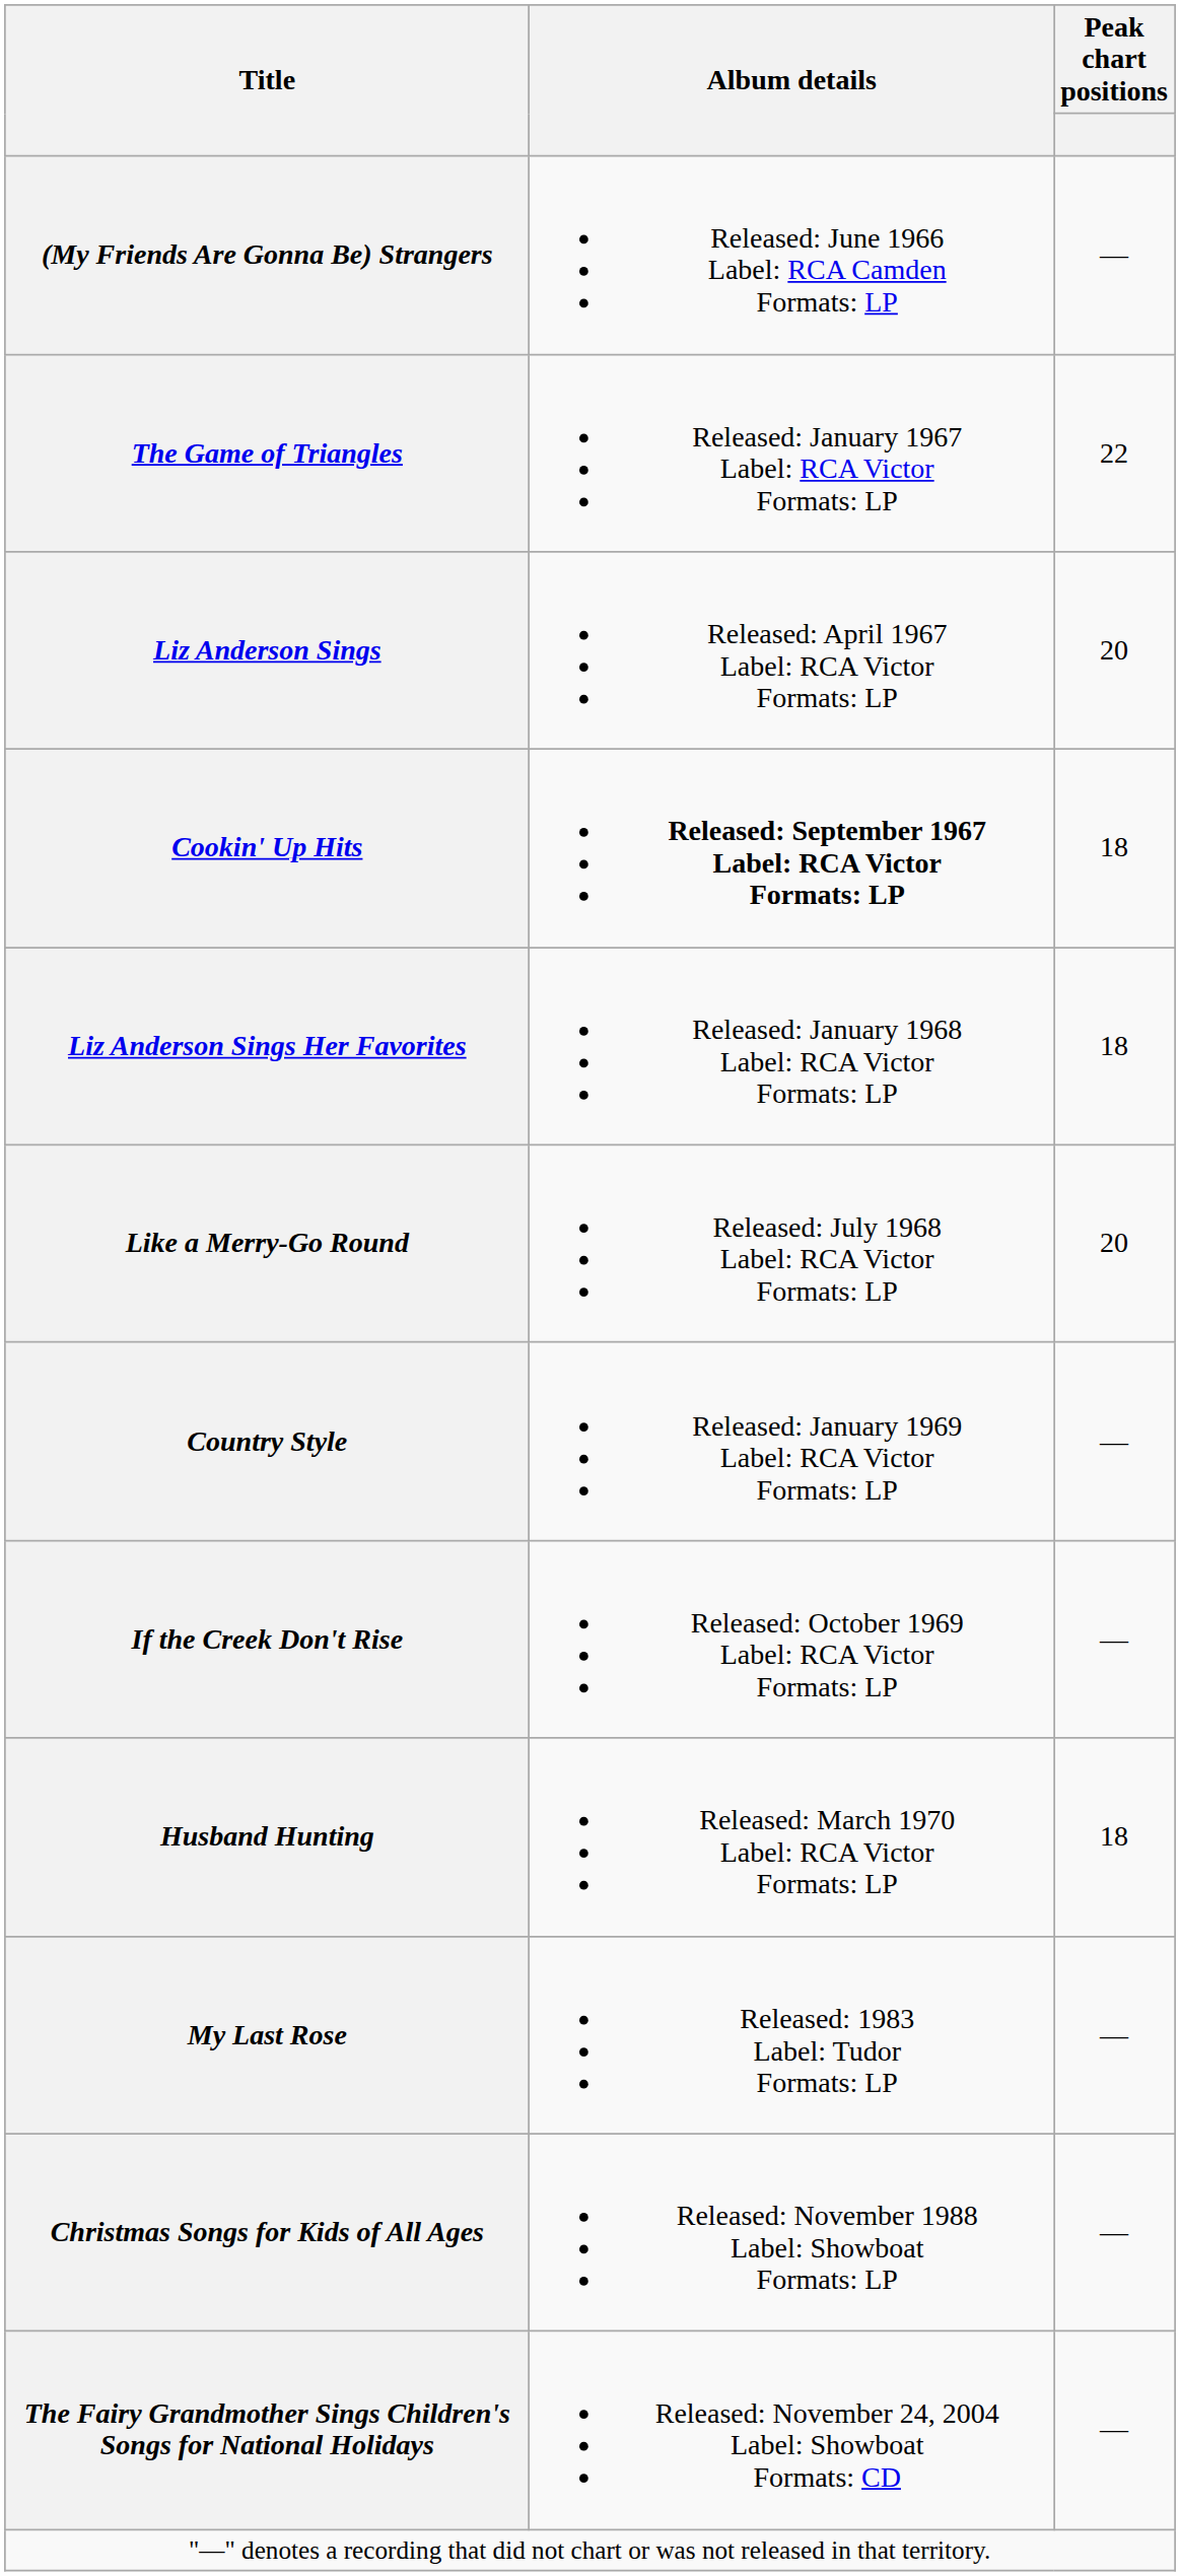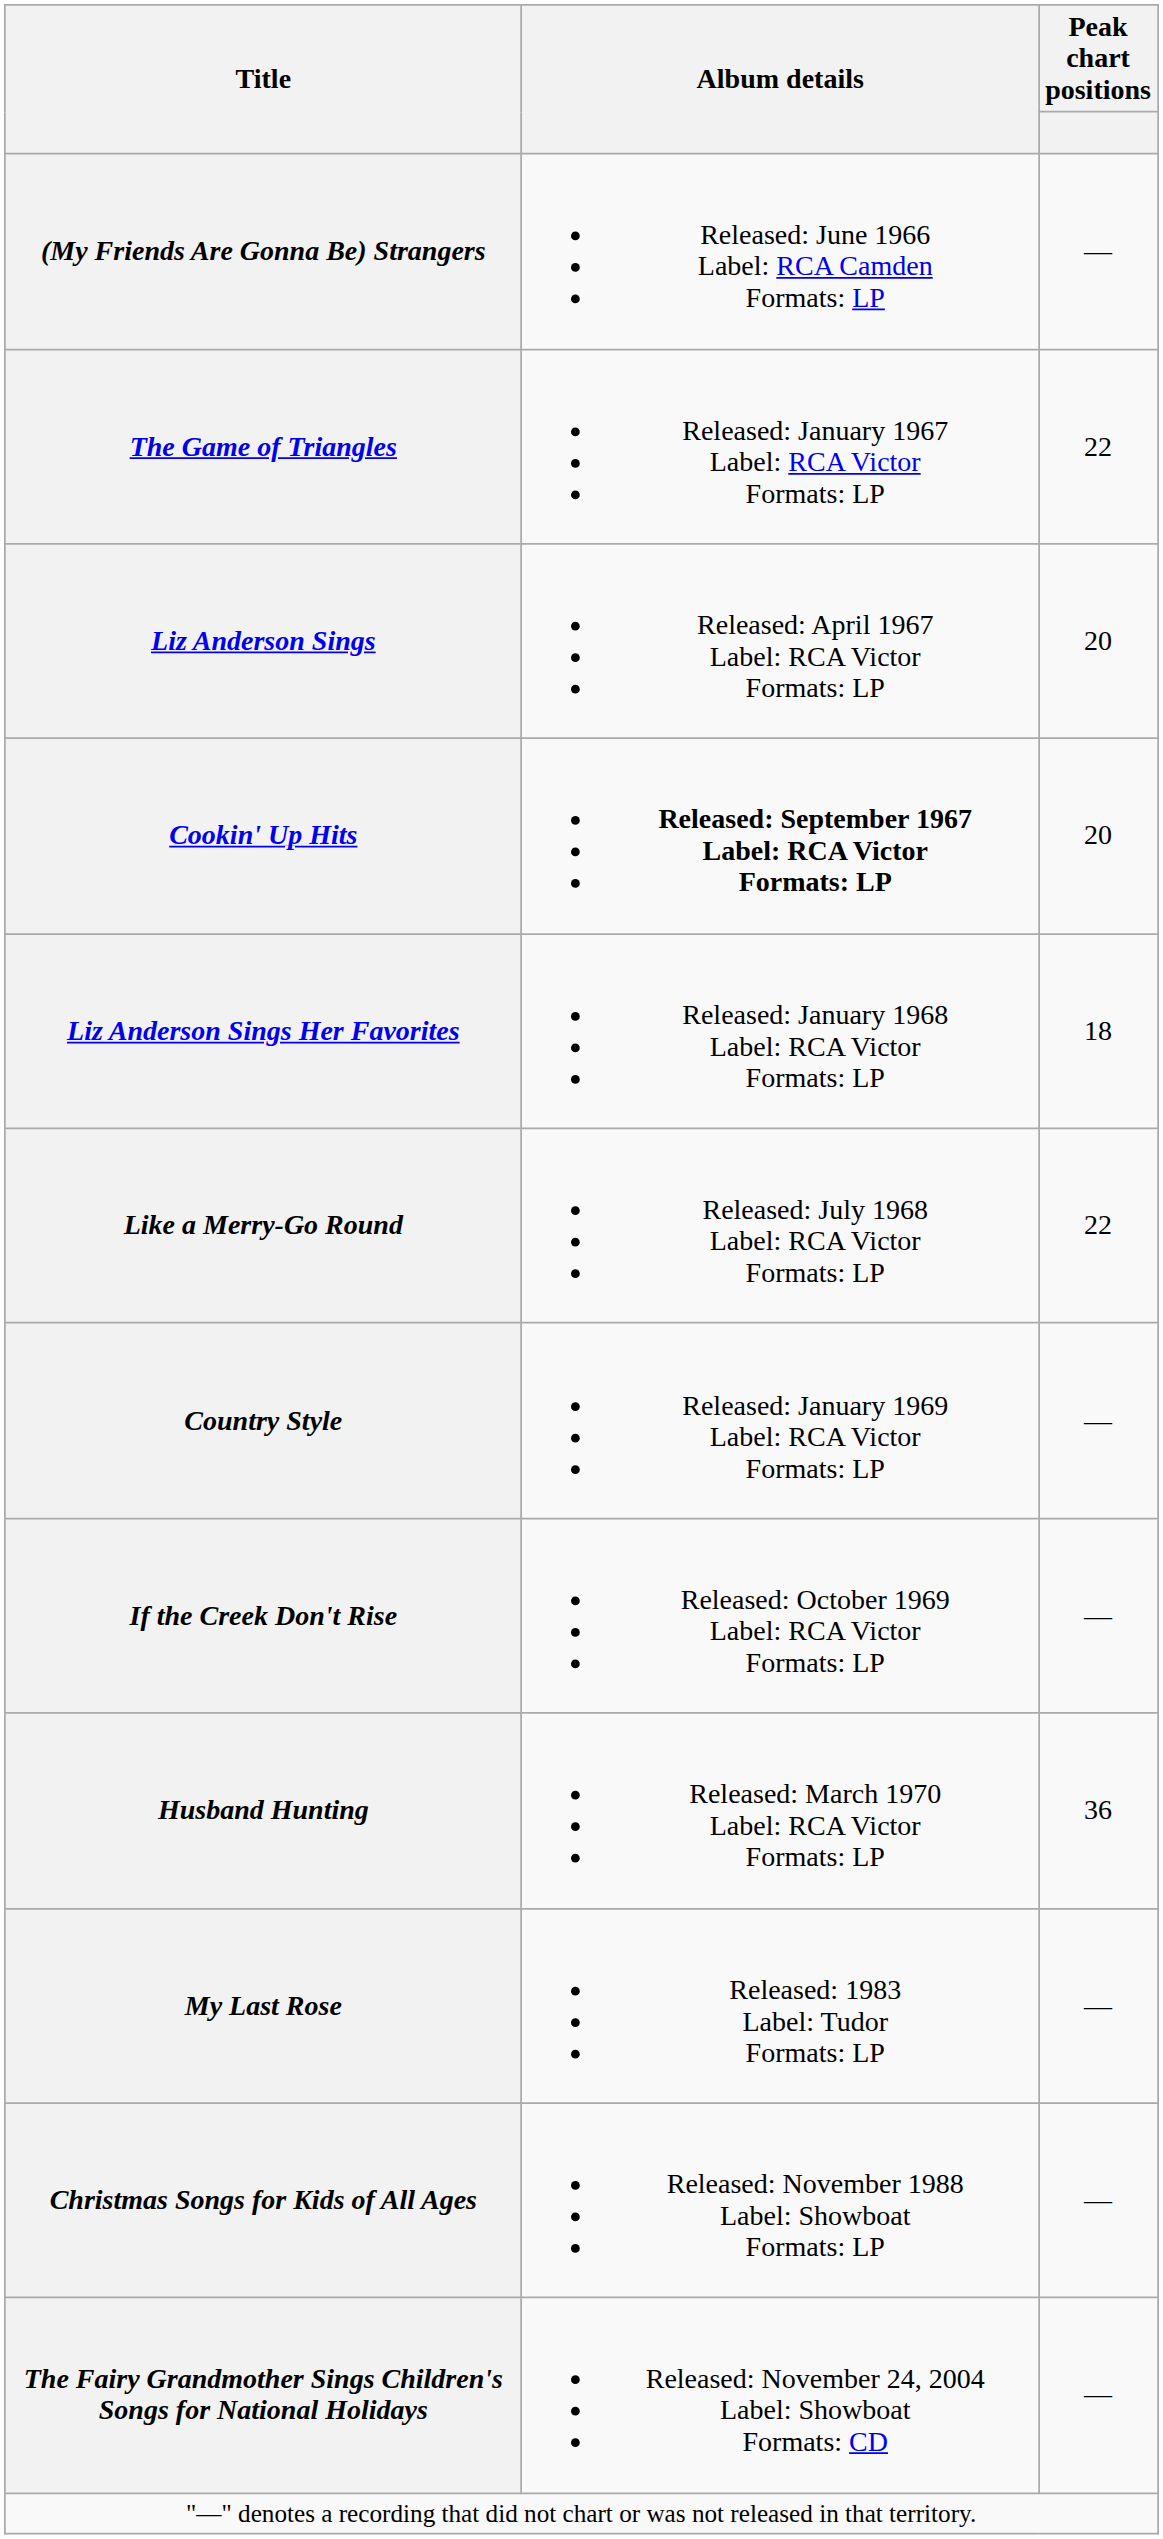 <table class="wikitable plainrowheaders" style="text-align:center;">
 <tr>
 <th scope="col" rowspan="2" style="width:18em;">Title</th>
 <th scope="col" rowspan="2" style="width:18em;">Album details</th>
 <th scope="col" colspan="1">Peak<br>chart<br>positions</th>
 </tr>
 <tr>
 <th scope="col" style="width:3em;font-size:90%;"><a href='#'></a><br></th>
 </tr>
 <tr>
 <th scope="row"><em>(My Friends Are Gonna Be) Strangers</em></th>
 <td><br><ul><li>Released: June 1966</li><li>Label: <a href='#'>RCA Camden</a></li><li>Formats: <a href='#'>LP</a></li></ul></td>
 <td>—</td>
 </tr>
 <tr>
 <th scope="row"><em><a href='#'>The Game of Triangles</a></em><br></th>
 <td><br><ul><li>Released: January 1967</li><li>Label: <a href='#'>RCA Victor</a></li><li>Formats: LP</li></ul></td>
 <td>22</td>
 </tr>
 <tr>
 <th scope="row"><em><a href='#'>Liz Anderson Sings</a></em></th>
 <td><br><ul><li>Released: April 1967</li><li>Label: RCA Victor</li><li>Formats: LP</li></ul></td>
 <td>20</td>
 </tr>
 <tr>
 <th scope="row"><em><a href='#'>Cookin' Up Hits</a></em></th>
 <td><strong><br><ul><li>Released: September 1967</li><li>Label: RCA Victor</li><li>Formats: LP</li></ul></strong></td>
-<td>18</td>
+<td>20</td>
 </tr>
 <tr>
 <th scope="row"><em><a href='#'>Liz Anderson Sings Her Favorites</a></em></th>
 <td><br><ul><li>Released: January 1968</li><li>Label: RCA Victor</li><li>Formats: LP</li></ul></td>
 <td>18</td>
 </tr>
 <tr>
 <th scope="row"><em>Like a Merry-Go Round</em></th>
 <td><br><ul><li>Released: July 1968</li><li>Label: RCA Victor</li><li>Formats: LP</li></ul></td>
-<td>20</td>
+<td>22</td>
 </tr>
 <tr>
 <th scope="row"><em>Country Style</em></th>
 <td><br><ul><li>Released: January 1969</li><li>Label: RCA Victor</li><li>Formats: LP</li></ul></td>
 <td>—</td>
 </tr>
 <tr>
 <th scope="row"><em>If the Creek Don't Rise</em></th>
 <td><br><ul><li>Released: October 1969</li><li>Label: RCA Victor</li><li>Formats: LP</li></ul></td>
 <td>—</td>
 </tr>
 <tr>
 <th scope="row"><em>Husband Hunting</em></th>
 <td><br><ul><li>Released: March 1970</li><li>Label: RCA Victor</li><li>Formats: LP</li></ul></td>
-<td>18</td>
+<td>36</td>
 </tr>
 <tr>
 <th scope="row"><em>My Last Rose</em></th>
 <td><br><ul><li>Released: 1983</li><li>Label: Tudor</li><li>Formats: LP</li></ul></td>
 <td>—</td>
 </tr>
 <tr>
 <th scope="row"><em>Christmas Songs for Kids of All Ages</em><br></th>
 <td><br><ul><li>Released: November 1988</li><li>Label: Showboat</li><li>Formats: LP</li></ul></td>
 <td>—</td>
 </tr>
 <tr>
 <th scope="row"><em>The Fairy Grandmother Sings Children's<br>Songs for National Holidays</em></th>
 <td><br><ul><li>Released: November 24, 2004</li><li>Label: Showboat</li><li>Formats: <a href='#'>CD</a></li></ul></td>
 <td>—</td>
 </tr>
 <tr>
 <td colspan="3" style="font-size:90%">"—" denotes a recording that did not chart or was not released in that territory.</td>
 </tr>
 </table>
